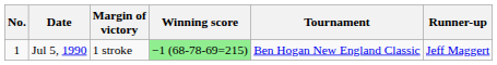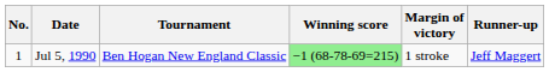 <table class="wikitable" style="font-size:95%;">
 <tr>
 <th>No.</th>
 <th>Date</th>
+<th>Tournament</th>
+<th>Winning score</th>
 <th>Margin of<br>victory</th>
-<th>Winning score</th>
-<th>Tournament</th>
 <th>Runner-up</th>
 </tr>
 <tr>
 <td align=center>1</td>
 <td>Jul 5, <a href='#'>1990</a></td>
+<td><a href='#'>Ben Hogan New England Classic</a></td>
+<td style="background: lightgreen;">−1 (68-78-69=215)</td>
 <td>1 stroke</td>
-<td style="background: lightgreen;">−1 (68-78-69=215)</td>
-<td><a href='#'>Ben Hogan New England Classic</a></td>
 <td> <a href='#'>Jeff Maggert</a></td>
 </tr>
 </table>
